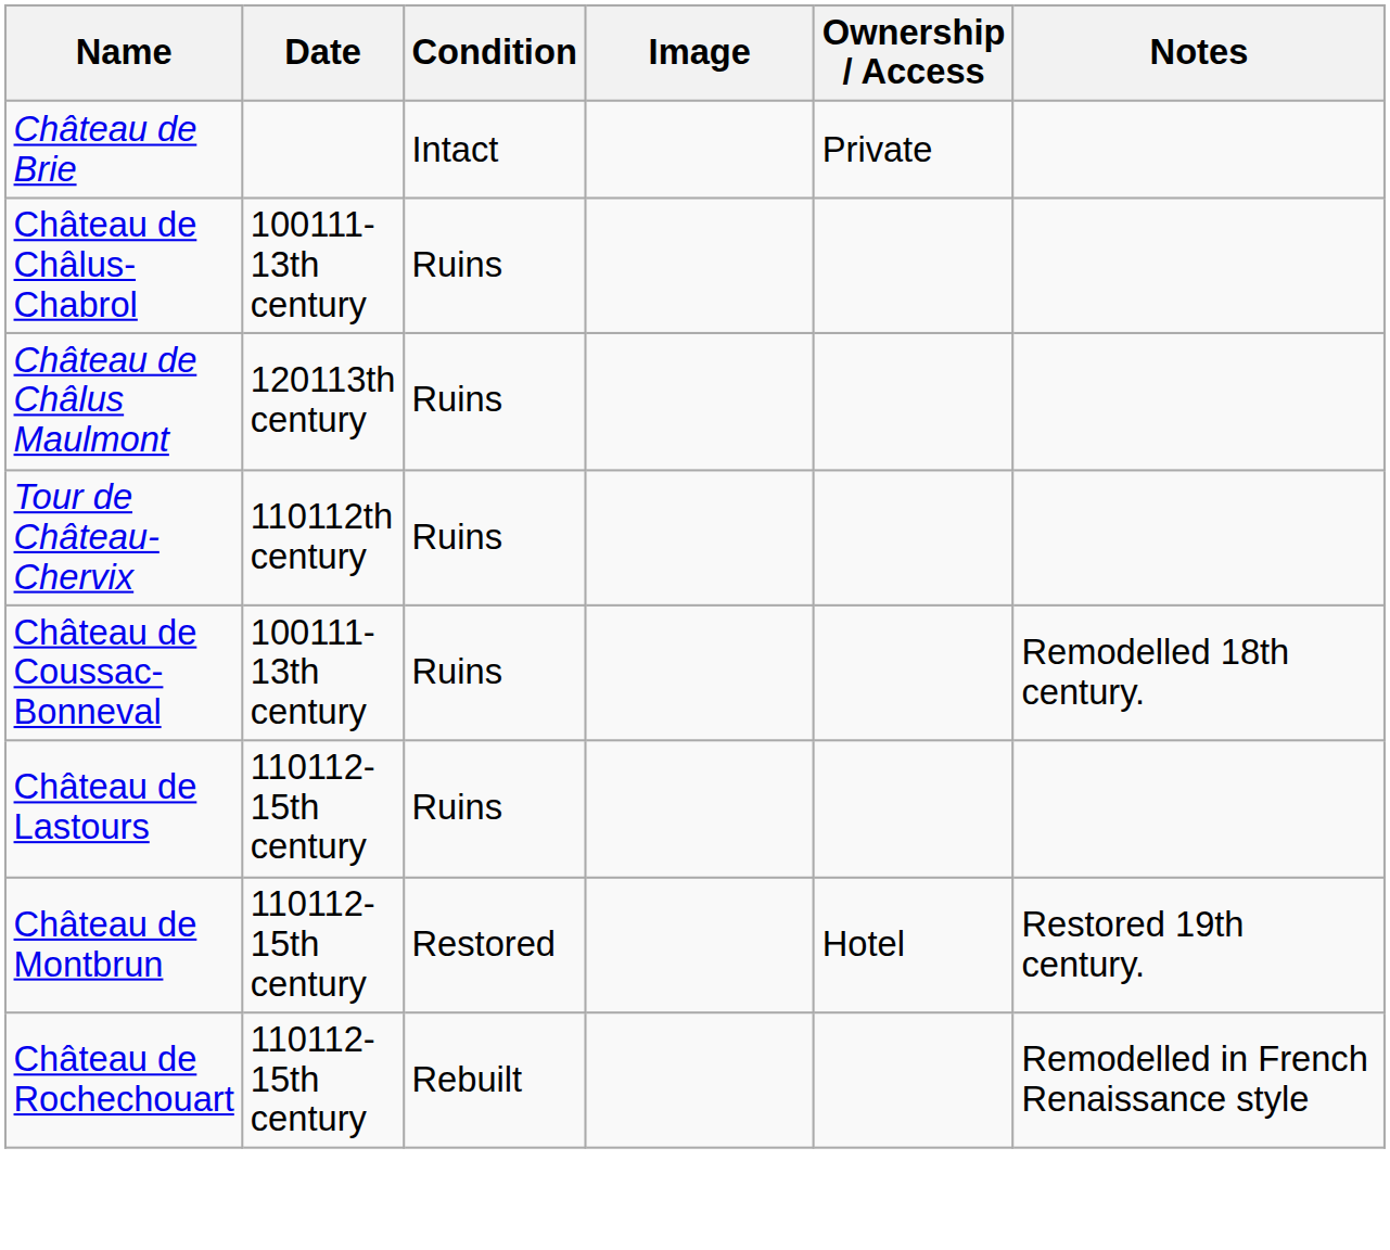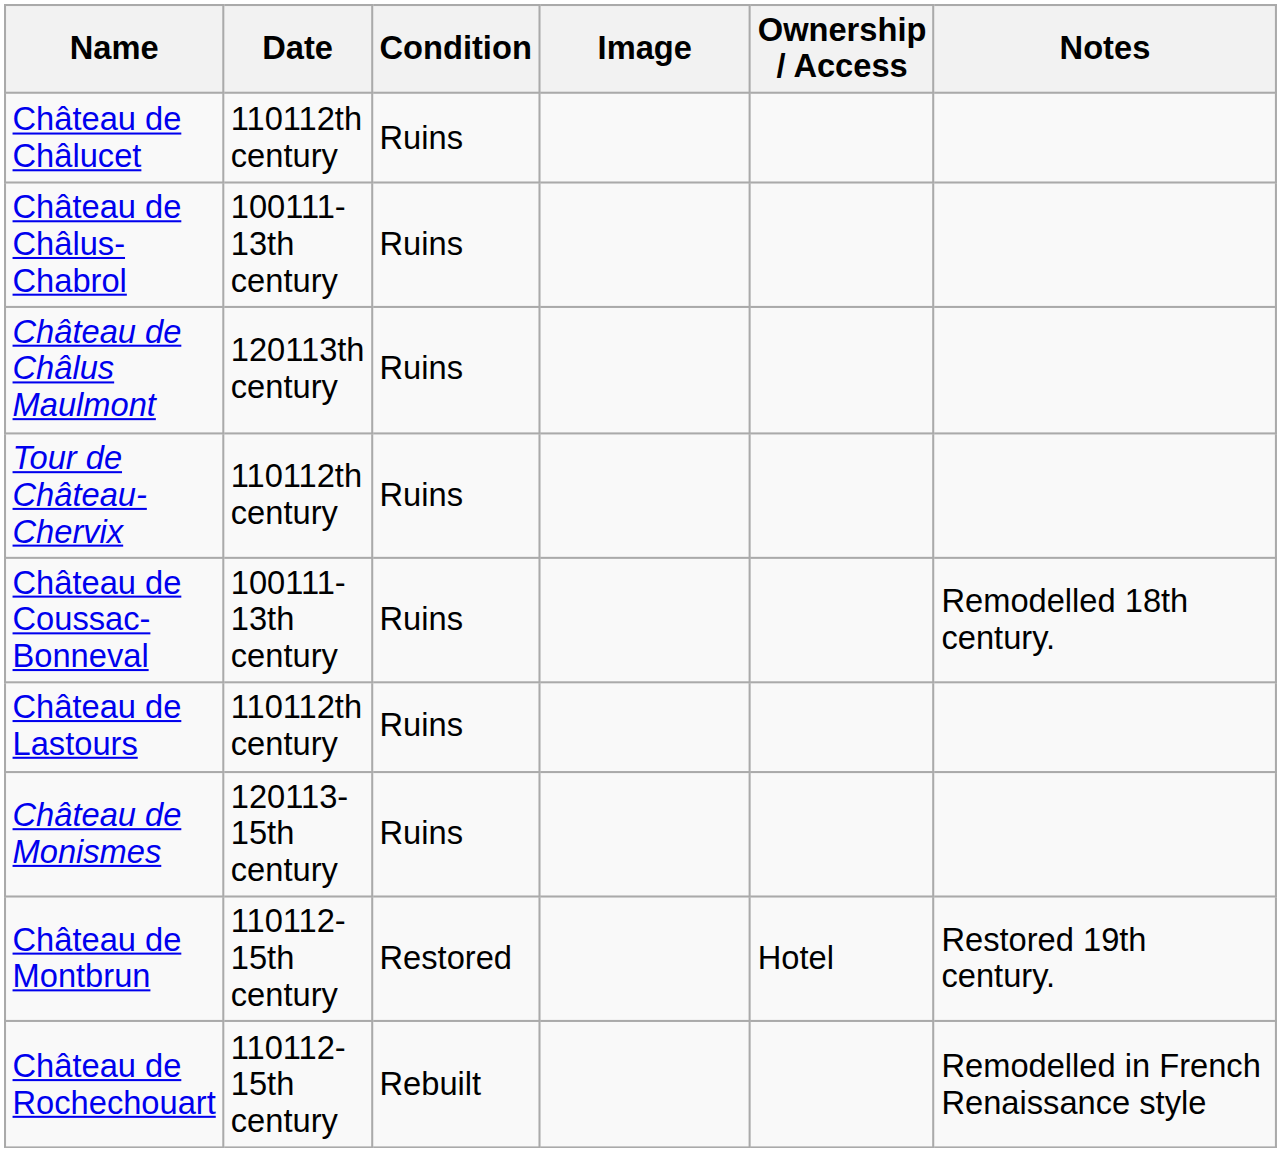 <table class="wikitable sortable" width="100%">
 <tr>
 <th width="16%">Name<br></th>
 <th width="8%">Date<br></th>
 <th width="10%">Condition<br></th>
 <th class="unsortable" width="96px">Image</th>
 <th width="13%">Ownership<br>/ Access</th>
 <th class="unsortable">Notes</th>
 </tr>
 <tr>
-<td><em><a href='#'>Château de Brie</a></em></td>
+<td><a href='#'>Château de Châlucet</a></td>
+<td><span>1101</span>12th century</td>
+<td>Ruins</td>
 <td></td>
-<td>Intact</td>
 <td></td>
-<td>Private</td>
 <td></td>
 </tr>
 <tr>
 <td><a href='#'>Château de Châlus-Chabrol</a></td>
 <td><span>1001</span>11-13th century</td>
 <td>Ruins</td>
 <td></td>
 <td></td>
 <td></td>
 </tr>
 <tr>
 <td><em><a href='#'>Château de Châlus Maulmont</a></em></td>
 <td><span>1201</span>13th century</td>
 <td>Ruins</td>
 <td></td>
 <td></td>
 <td></td>
 </tr>
 <tr>
 <td><em><a href='#'>Tour de Château-Chervix</a></em></td>
 <td><span>1101</span>12th century</td>
 <td>Ruins</td>
 <td></td>
 <td></td>
 <td></td>
 </tr>
 <tr>
 <td><a href='#'>Château de Coussac-Bonneval</a></td>
 <td><span>1001</span>11-13th century</td>
 <td>Ruins</td>
 <td></td>
 <td></td>
 <td>Remodelled 18th century.</td>
 </tr>
 <tr>
 <td><a href='#'>Château de Lastours</a></td>
-<td><span>1101</span>12-15th century</td>
+<td><span>1101</span>12th century</td>
+<td>Ruins</td>
+<td></td>
+<td></td>
+<td></td>
+</tr>
+<tr>
+<td><em><a href='#'>Château de Monismes</a></em></td>
+<td><span>1201</span>13-15th century</td>
 <td>Ruins</td>
 <td></td>
 <td></td>
 <td></td>
 </tr>
 <tr>
 <td><a href='#'>Château de Montbrun</a></td>
 <td><span>1101</span>12-15th century</td>
 <td>Restored</td>
 <td></td>
 <td>Hotel</td>
 <td>Restored 19th century.</td>
 </tr>
 <tr>
 <td><a href='#'>Château de Rochechouart</a></td>
 <td><span>1101</span>12-15th century</td>
 <td>Rebuilt</td>
 <td></td>
 <td></td>
 <td>Remodelled in French Renaissance style</td>
 </tr>
 </table>
